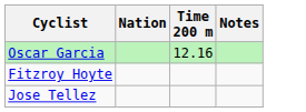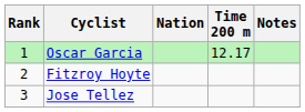 <table class="wikitable sortable" style="text-align:center">
 <tr>
+<th>Rank</th>
 <th>Cyclist</th>
 <th>Nation</th>
 <th>Time<br>200 m</th>
 <th>Notes</th>
 </tr>
 <tr bgcolor=bbf3bb>
+<td>1</td>
 <td align=left><a href='#'>Oscar Garcia</a></td>
 <td align=left></td>
-<td>12.16</td>
+<td>12.17</td>
 <td></td>
 </tr>
 <tr>
+<td>2</td>
 <td align=left><a href='#'>Fitzroy Hoyte</a></td>
 <td align=left></td>
 <td></td>
 <td></td>
 </tr>
 <tr>
+<td>3</td>
 <td align=left><a href='#'>Jose Tellez</a></td>
 <td align=left></td>
 <td></td>
 <td></td>
 </tr>
 </table>
